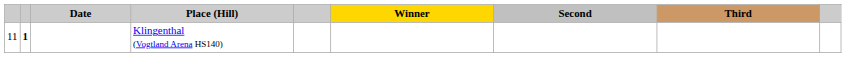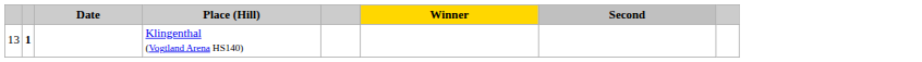 <table class="wikitable plainrowheaders" style="background:#fff; font-size:86%; line-height:16px; border:grey solid 1px; border-collapse:collapse;">
 <tr>
 <th scope="col" style="background:#ccc; width=30 px;"></th>
 <th scope="col" style="background:#ccc; width=30 px;"></th>
 <th scope="col" style="background:#ccc; width:120px;">Date</th>
 <th scope="col" style="background:#ccc; width:200px;">Place (Hill)</th>
 <th scope="col" style="background:#ccc; width:40px;"></th>
 <th scope="col" style="background:gold; width:200px;">Winner</th>
 <th scope="col" style="background:silver; width:200px;">Second</th>
-<th scope="col" style="background:#c96; width:200px;">Third</th>
 <th scope="col" style="background:#ccc; width:20px;"></th>
 </tr>
 <tr>
-<td align="center">11</td>
+<td align="center">13</td>
 <td align="center"><strong>1</strong></td>
 <td align="right"></td>
 <td> <a href='#'>Klingenthal</a><br><small>(<a href='#'>Vogtland Arena</a> HS140)</small></td>
 <td align="right"></td>
 <td></td>
 <td></td>
 <td></td>
-<td></td>
 </tr>
 </table>
